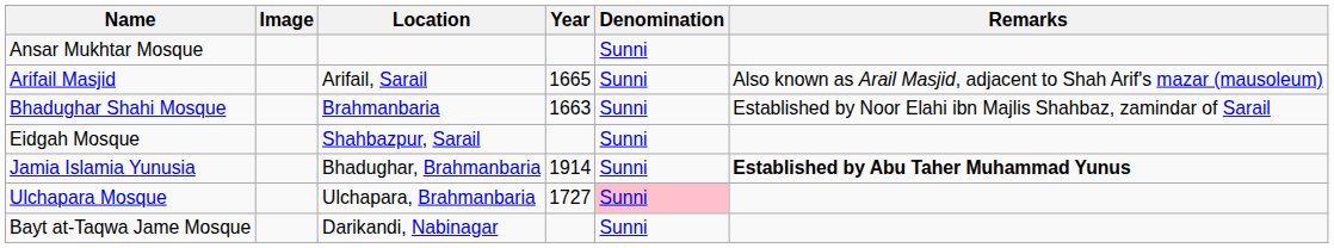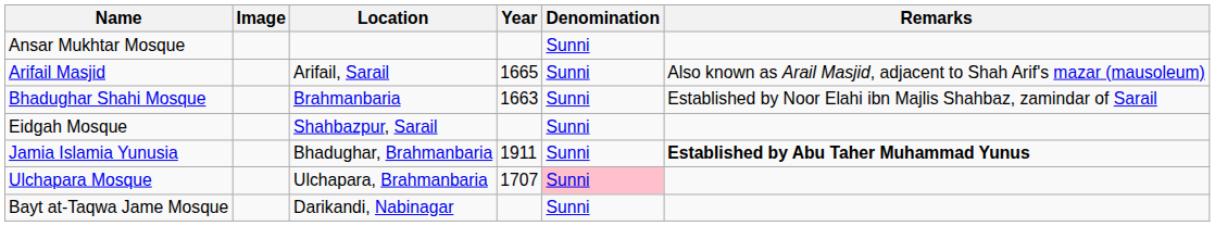 <table class="wikitable sortable">
 <tr>
 <th>Name</th>
 <th align=center class=unsortable>Image</th>
 <th>Location</th>
 <th>Year</th>
 <th>Denomination</th>
 <th align=left class=unsortable>Remarks</th>
 </tr>
 <tr valign=top>
 <td>Ansar Mukhtar Mosque</td>
 <td></td>
 <td></td>
 <td></td>
 <td><a href='#'>Sunni</a></td>
 <td></td>
 </tr>
 <tr valign=top>
 <td><a href='#'>Arifail Masjid</a></td>
 <td></td>
 <td>Arifail, <a href='#'>Sarail</a></td>
 <td>1665</td>
 <td><a href='#'>Sunni</a></td>
 <td>Also known as <em>Arail Masjid</em>, adjacent to Shah Arif's <a href='#'>mazar (mausoleum)</a></td>
 </tr>
 <tr valign=top>
 <td><a href='#'>Bhadughar Shahi Mosque</a></td>
 <td></td>
 <td><a href='#'>Brahmanbaria</a></td>
 <td>1663</td>
 <td><a href='#'>Sunni</a></td>
 <td>Established by Noor Elahi ibn Majlis Shahbaz, zamindar of <a href='#'>Sarail</a></td>
 </tr>
 <tr valign=top>
 <td>Eidgah Mosque</td>
 <td></td>
 <td><a href='#'>Shahbazpur</a>, <a href='#'>Sarail</a></td>
 <td></td>
 <td><a href='#'>Sunni</a></td>
 <td></td>
 </tr>
 <tr valign=top>
 <td><a href='#'>Jamia Islamia Yunusia</a></td>
 <td></td>
 <td>Bhadughar, <a href='#'>Brahmanbaria</a></td>
-<td>1914</td>
+<td>1911</td>
 <td><a href='#'>Sunni</a></td>
 <td><strong>Established by Abu Taher Muhammad Yunus</strong></td>
 </tr>
 <tr valign=top>
 <td><a href='#'>Ulchapara Mosque</a></td>
 <td></td>
 <td>Ulchapara, <a href='#'>Brahmanbaria</a></td>
-<td>1727</td>
+<td>1707</td>
 <td style="background: pink;"><a href='#'>Sunni</a></td>
 <td></td>
 </tr>
 <tr valign=top>
 <td>Bayt at-Taqwa Jame Mosque</td>
 <td></td>
 <td>Darikandi, <a href='#'>Nabinagar</a></td>
 <td></td>
 <td><a href='#'>Sunni</a></td>
 <td></td>
 </tr>
 </table>
